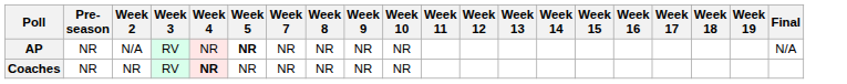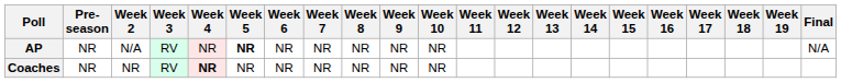 <table class="wikitable" style="white-space:nowrap;font-size:90%">
 <tr>
 <th>Poll</th>
 <th>Pre-<br>season</th>
 <th>Week<br>2</th>
 <th>Week<br>3</th>
 <th>Week<br>4</th>
 <th>Week<br>5</th>
+<th>Week<br>6</th>
 <th>Week<br>7</th>
 <th>Week<br>8</th>
 <th>Week<br>9</th>
 <th>Week<br>10</th>
 <th>Week<br>11</th>
 <th>Week<br>12</th>
 <th>Week<br>13</th>
 <th>Week<br>14</th>
 <th>Week<br>15</th>
 <th>Week<br>16</th>
 <th>Week<br>17</th>
 <th>Week<br>18</th>
 <th>Week<br>19</th>
 <th>Final</th>
 </tr>
 <tr style="text-align:center;">
 <th>AP</th>
 <td style="background:#FFF;">NR</td>
 <td style="background:#FFF;">N/A</td>
 <td style="background:#D8FFEB;">RV</td>
 <td style="background:#FFE6E6;">NR</td>
 <td style="background:#FFF;"><strong>NR</strong></td>
 <td style="background:#FFF;">NR</td>
 <td style="background:#FFF;">NR</td>
 <td style="background:#FFF;">NR</td>
 <td style="background:#FFF;">NR</td>
+<td style="background:#FFF;">NR</td>
 <td style="background:#FFF;"></td>
 <td style="background:#FFF;"></td>
 <td style="background:#FFF;"></td>
 <td style="background:#FFF;"></td>
 <td style="background:#FFF;"></td>
 <td style="background:#FFF;"></td>
 <td style="background:#FFF;"></td>
 <td style="background:#FFF;"></td>
 <td style="background:#FFF;"></td>
 <td style="background:#FFF;">N/A</td>
 </tr>
 <tr style="text-align:center;">
 <th>Coaches</th>
 <td style="background:#FFF;">NR</td>
 <td style="background:#FFF;">NR</td>
 <td style="background:#D8FFEB;">RV</td>
 <td style="background:#FFE6E6;"><strong>NR</strong></td>
 <td style="background:#FFF;">NR</td>
 <td style="background:#FFF;">NR</td>
 <td style="background:#FFF;">NR</td>
 <td style="background:#FFF;">NR</td>
 <td style="background:#FFF;">NR</td>
+<td style="background:#FFF;">NR</td>
 <td style="background:#FFF;"></td>
 <td style="background:#FFF;"></td>
 <td style="background:#FFF;"></td>
 <td style="background:#FFF;"></td>
 <td style="background:#FFF;"></td>
 <td style="background:#FFF;"></td>
 <td style="background:#FFF;"></td>
 <td style="background:#FFF;"></td>
 <td style="background:#FFF;"></td>
 <td style="background:#FFF;"></td>
 </tr>
 </table>
